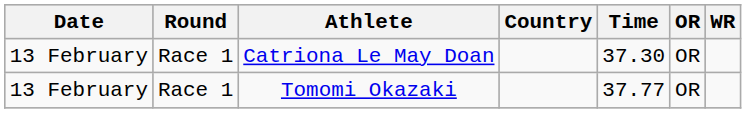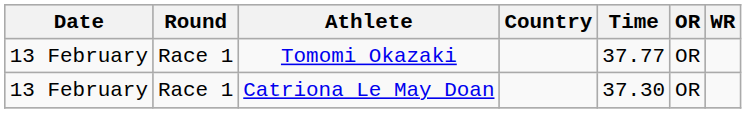 <table class="wikitable" style="text-align:center">
 <tr>
 <th>Date</th>
 <th>Round</th>
 <th>Athlete</th>
 <th>Country</th>
 <th>Time</th>
 <th>OR</th>
 <th>WR</th>
 </tr>
 <tr>
 <td>13 February</td>
 <td>Race 1</td>
+<td><a href='#'>Tomomi Okazaki</a></td>
+<td></td>
+<td>37.77</td>
+<td>OR</td>
+<td></td>
+</tr>
+<tr>
+<td>13 February</td>
+<td>Race 1</td>
 <td><a href='#'>Catriona Le May Doan</a></td>
 <td></td>
 <td>37.30</td>
 <td>OR</td>
 <td></td>
 </tr>
-<tr>
-<td>13 February</td>
-<td>Race 1</td>
-<td><a href='#'>Tomomi Okazaki</a></td>
-<td></td>
-<td>37.77</td>
-<td>OR</td>
-<td></td>
-</tr>
 </table>
